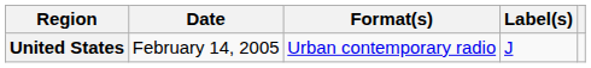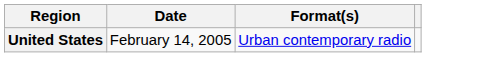 <table class="wikitable plainrowheaders">
 <tr>
 <th scope="col">Region</th>
 <th scope="col">Date</th>
 <th scope="col">Format(s)</th>
-<th scope="col">Label(s)</th>
 <th scope="col"></th>
 </tr>
 <tr>
 <th scope="row">United States</th>
 <td>February 14, 2005</td>
 <td><a href='#'>Urban contemporary radio</a></td>
-<td><a href='#'>J</a></td>
 <td></td>
 </tr>
 </table>
